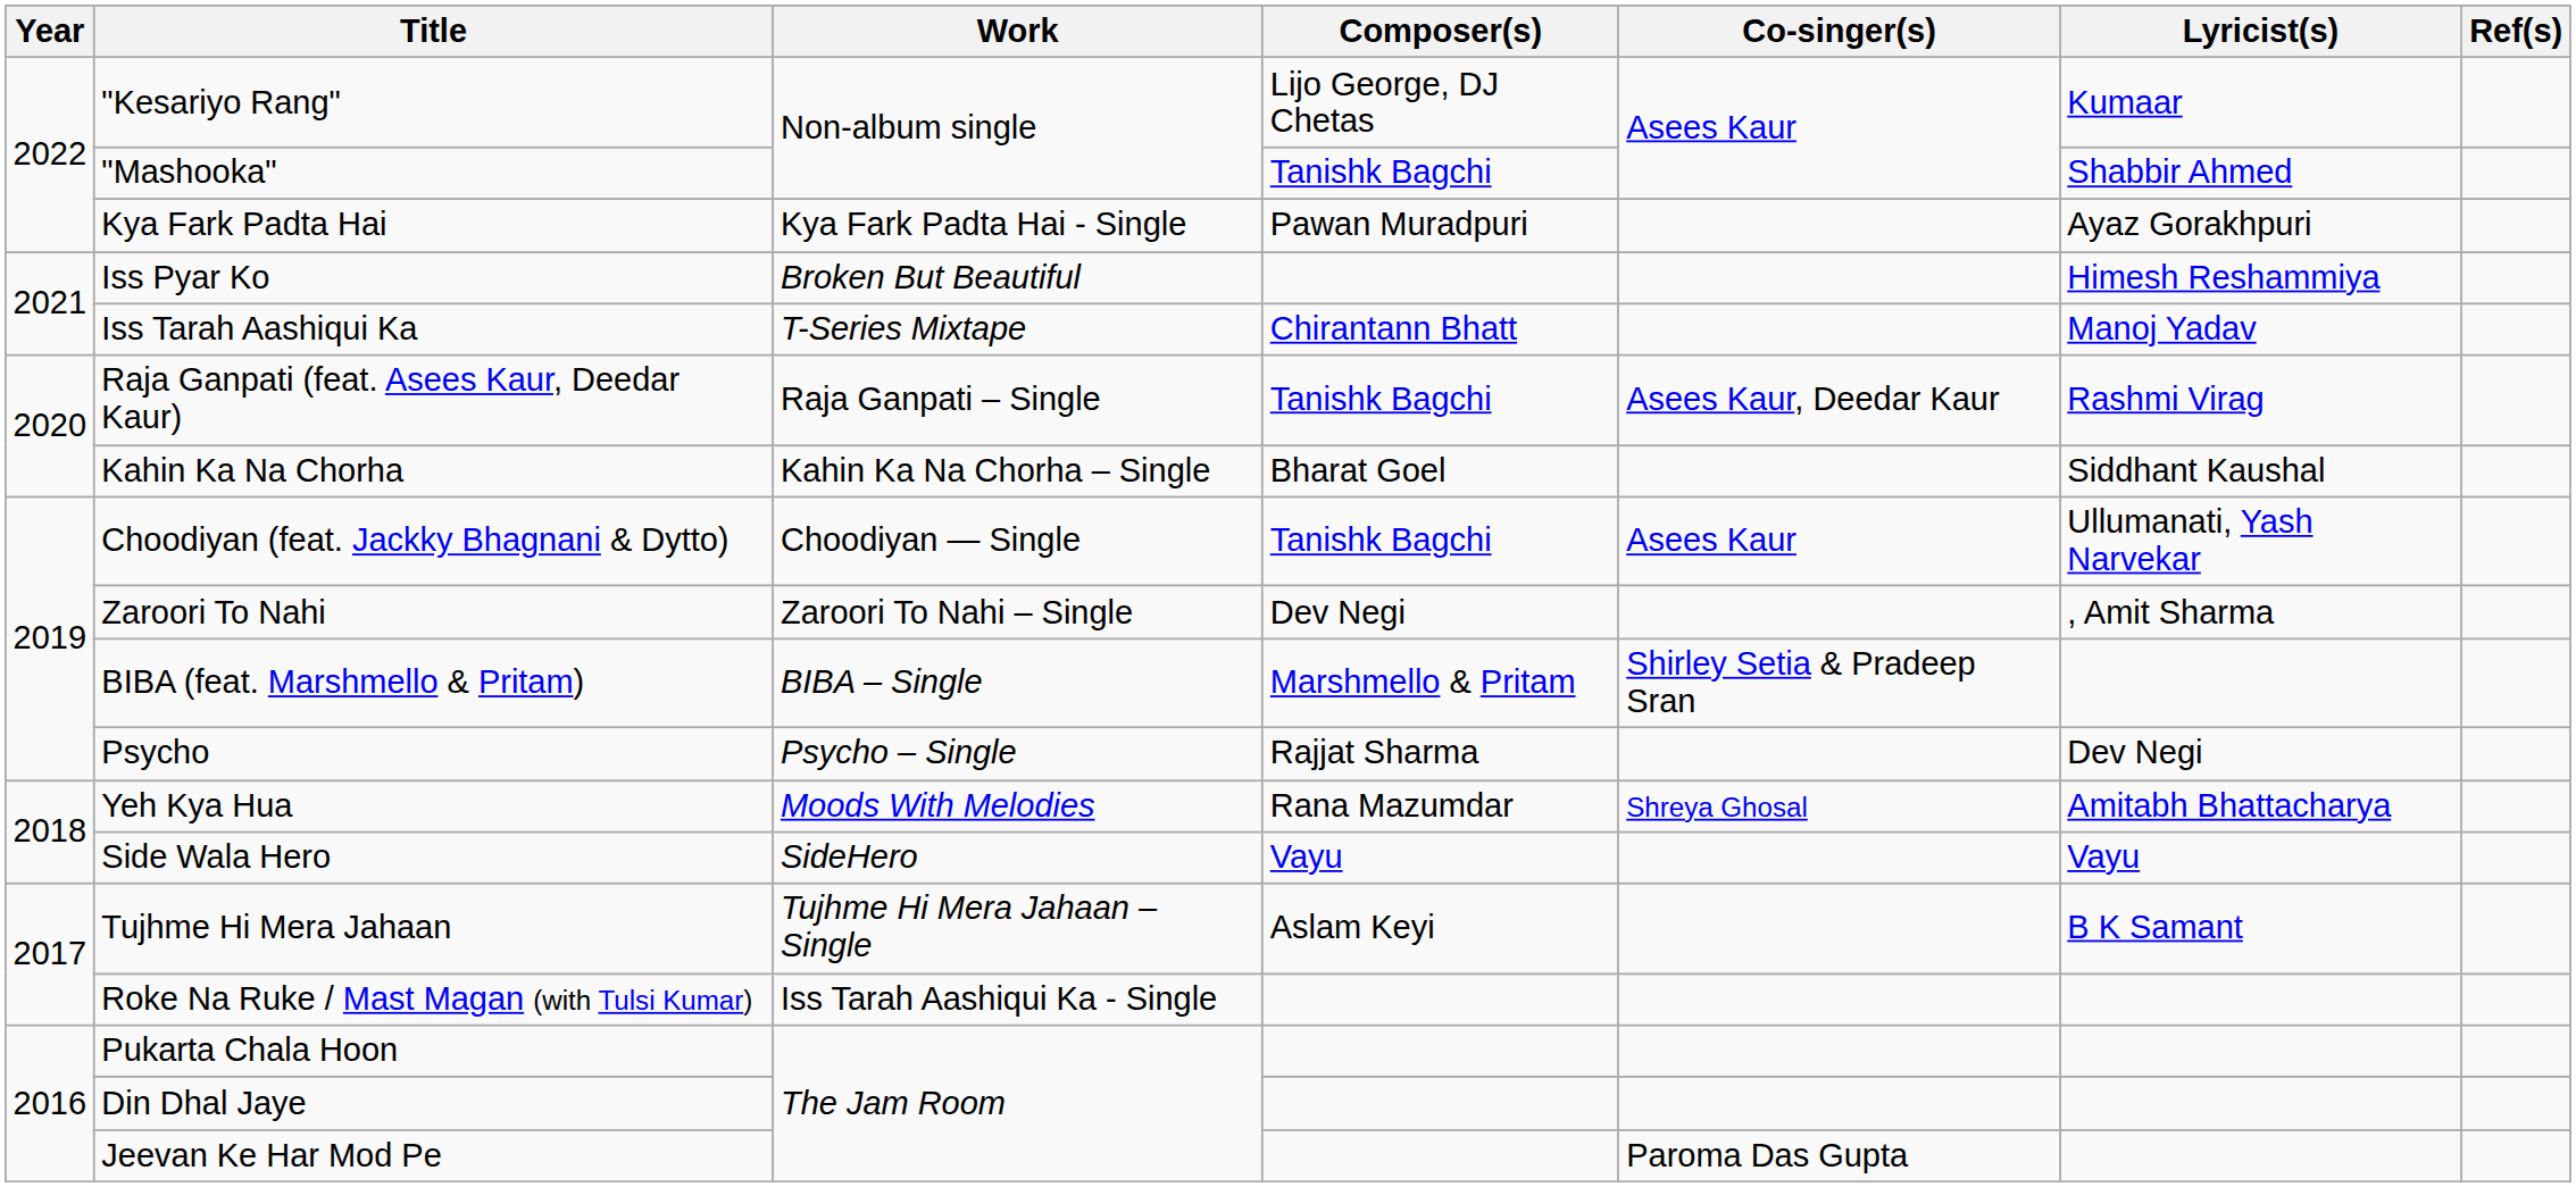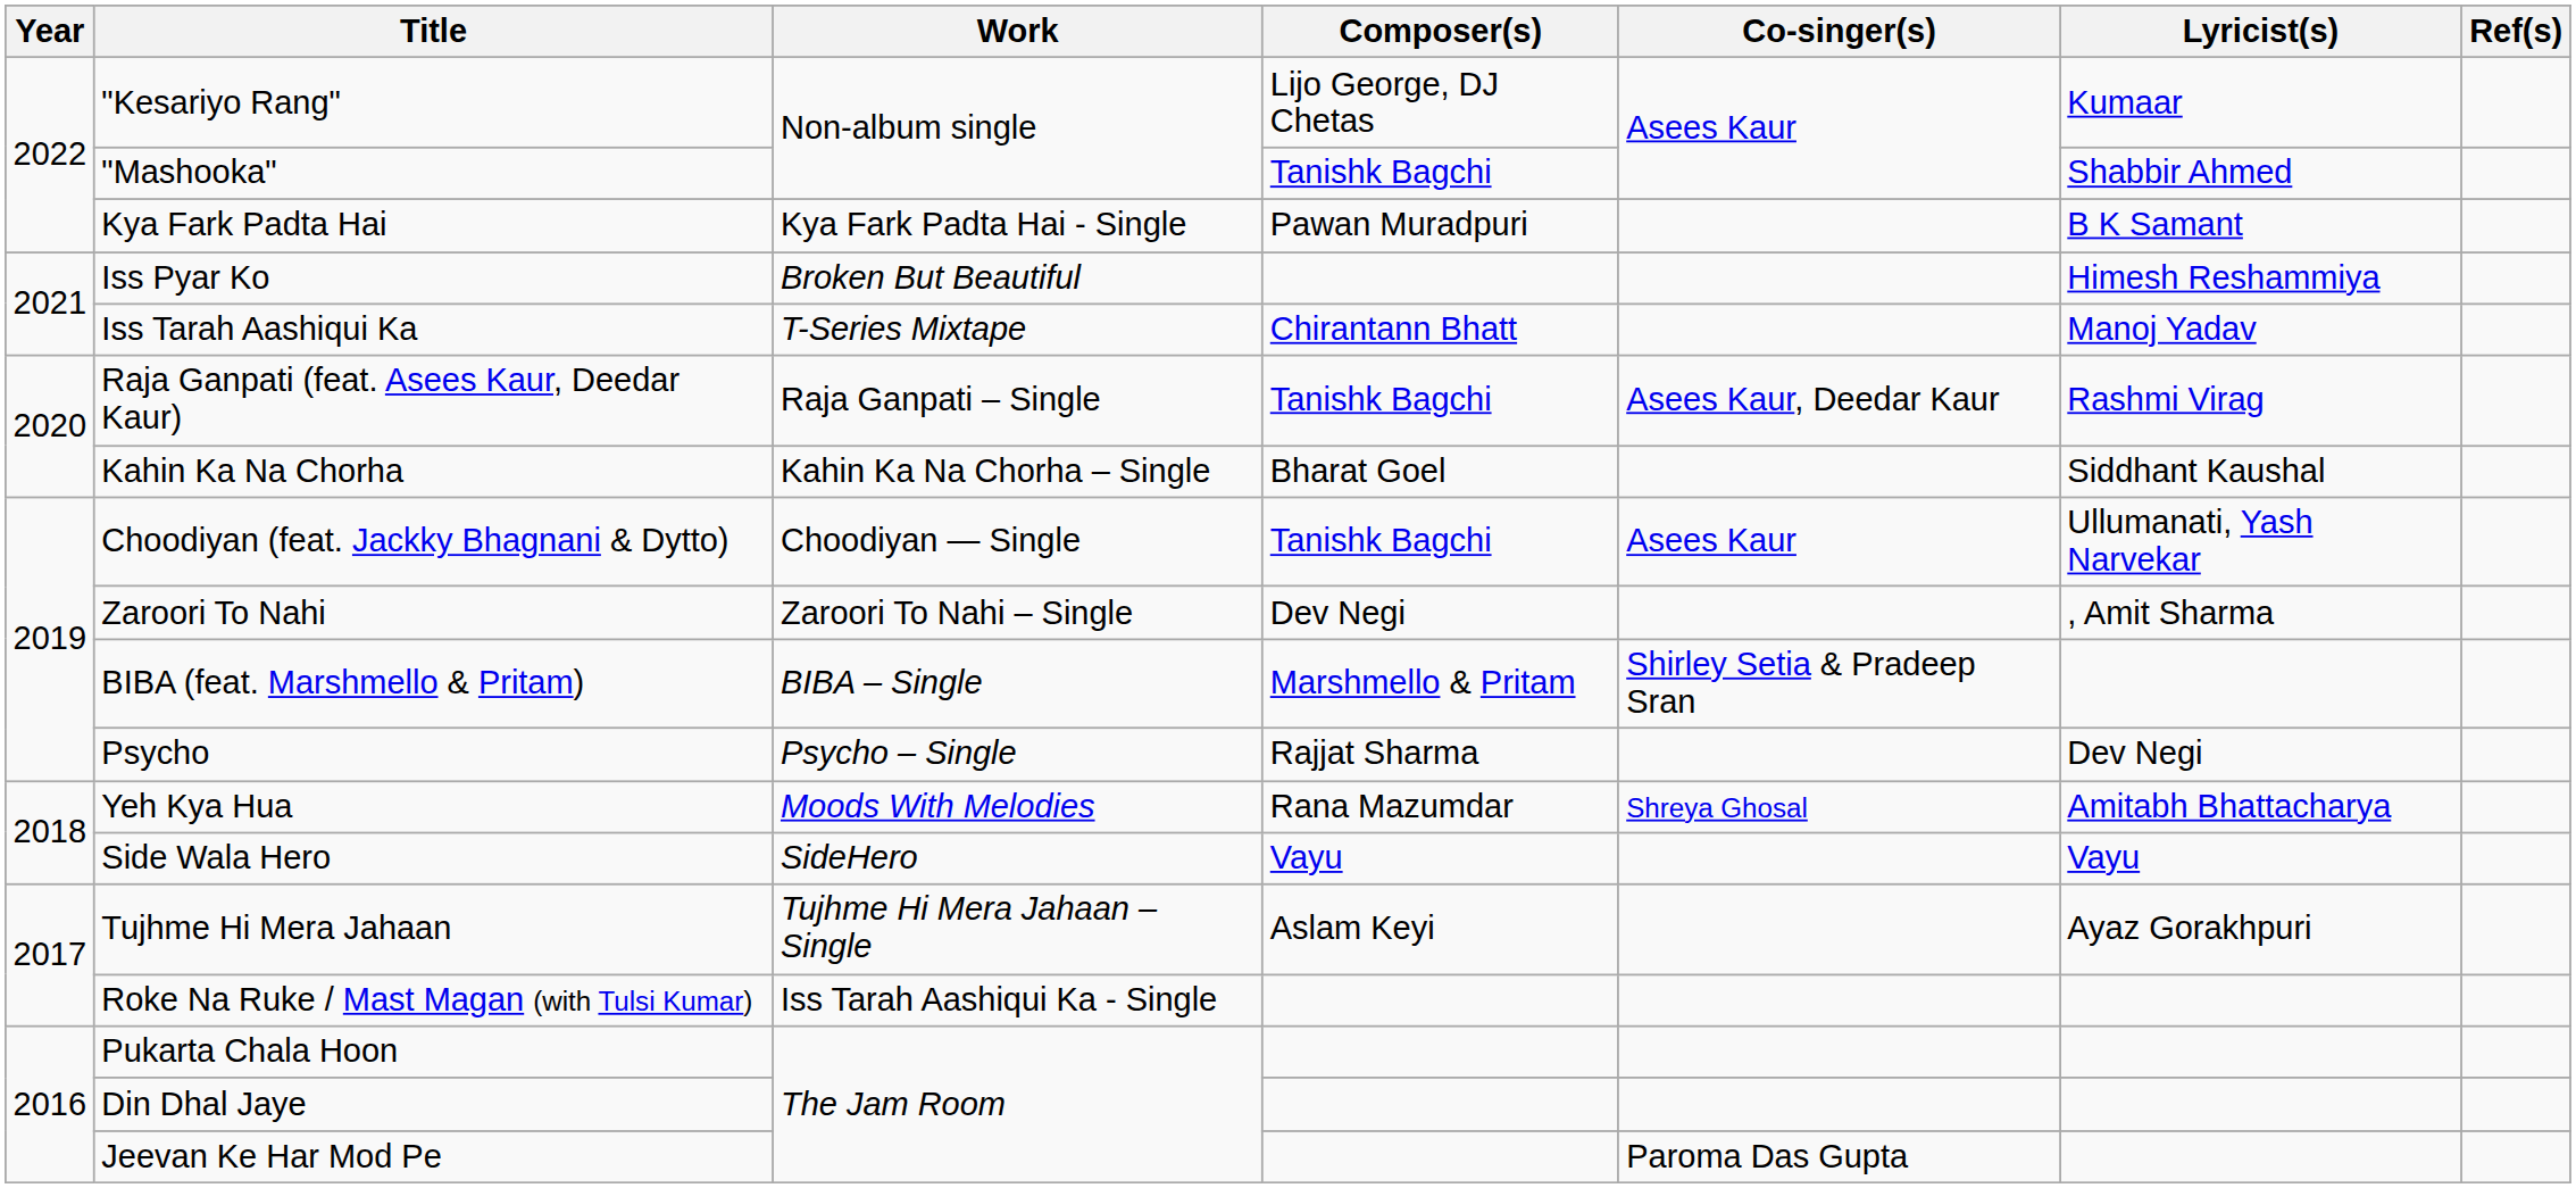 <table class="wikitable sortable">
 <tr>
 <th>Year</th>
 <th>Title</th>
 <th>Work</th>
 <th>Composer(s)</th>
 <th>Co-singer(s)</th>
 <th>Lyricist(s)</th>
 <th>Ref(s)</th>
 </tr>
 <tr>
 <td rowspan="3">2022</td>
 <td>"Kesariyo Rang"</td>
 <td rowspan="2">Non-album single</td>
 <td>Lijo George, DJ Chetas</td>
 <td rowspan="2"><a href='#'>Asees Kaur</a></td>
 <td><a href='#'>Kumaar</a></td>
 <td></td>
 </tr>
 <tr>
 <td>"Mashooka"</td>
 <td><a href='#'>Tanishk Bagchi</a></td>
 <td><a href='#'>Shabbir Ahmed</a></td>
 <td></td>
 </tr>
 <tr>
 <td>Kya Fark Padta Hai</td>
 <td>Kya Fark Padta Hai - Single</td>
 <td>Pawan Muradpuri</td>
 <td></td>
-<td>Ayaz Gorakhpuri</td>
+<td><a href='#'>B K Samant</a></td>
 <td></td>
 </tr>
 <tr>
 <td rowspan="2">2021</td>
 <td>Iss Pyar Ko</td>
 <td><em>Broken But Beautiful</em></td>
 <td></td>
 <td></td>
 <td><a href='#'>Himesh Reshammiya</a></td>
 <td></td>
 </tr>
 <tr>
 <td>Iss Tarah Aashiqui Ka</td>
 <td><em>T-Series Mixtape</em></td>
 <td><a href='#'>Chirantann Bhatt</a></td>
 <td></td>
 <td><a href='#'>Manoj Yadav</a></td>
 <td></td>
 </tr>
 <tr>
 <td rowspan="2">2020</td>
 <td>Raja Ganpati (feat. <a href='#'>Asees Kaur</a>, Deedar Kaur)</td>
 <td>Raja Ganpati – Single</td>
 <td><a href='#'>Tanishk Bagchi</a></td>
 <td><a href='#'>Asees Kaur</a>, Deedar Kaur</td>
 <td><a href='#'>Rashmi Virag</a></td>
 <td></td>
 </tr>
 <tr>
 <td>Kahin Ka Na Chorha</td>
 <td>Kahin Ka Na Chorha – Single</td>
 <td>Bharat Goel</td>
 <td></td>
 <td>Siddhant Kaushal</td>
 <td></td>
 </tr>
 <tr>
 <td rowspan="4">2019</td>
 <td>Choodiyan (feat. <a href='#'>Jackky Bhagnani</a> & Dytto)</td>
 <td>Choodiyan — Single</td>
 <td><a href='#'>Tanishk Bagchi</a></td>
 <td><a href='#'>Asees Kaur</a></td>
 <td>Ullumanati, <a href='#'>Yash Narvekar</a></td>
 <td></td>
 </tr>
 <tr>
 <td>Zaroori To Nahi</td>
 <td>Zaroori To Nahi – Single</td>
 <td>Dev Negi</td>
 <td></td>
 <td>, Amit Sharma</td>
 <td></td>
 </tr>
 <tr>
 <td>BIBA (feat. <a href='#'>Marshmello</a> & <a href='#'>Pritam</a>)</td>
 <td><em>BIBA – Single</em></td>
 <td><a href='#'>Marshmello</a> & <a href='#'>Pritam</a></td>
 <td><a href='#'>Shirley Setia</a> & Pradeep Sran</td>
 <td></td>
 <td></td>
 </tr>
 <tr>
 <td>Psycho</td>
 <td><em>Psycho – Single</em></td>
 <td>Rajjat Sharma</td>
 <td></td>
 <td>Dev Negi</td>
 <td></td>
 </tr>
 <tr>
 <td rowspan="2">2018</td>
 <td>Yeh Kya Hua</td>
 <td><a href='#'><em>Moods With Melodies</em></a></td>
 <td>Rana Mazumdar</td>
 <td><small><a href='#'>Shreya Ghosal</a></small></td>
 <td><a href='#'>Amitabh Bhattacharya</a></td>
 <td></td>
 </tr>
 <tr>
 <td>Side Wala Hero</td>
 <td><em>SideHero</em></td>
 <td><a href='#'>Vayu</a></td>
 <td></td>
 <td><a href='#'>Vayu</a></td>
 <td></td>
 </tr>
 <tr>
 <td rowspan="2">2017</td>
 <td>Tujhme Hi Mera Jahaan</td>
 <td><em>Tujhme Hi Mera Jahaan – Single</em></td>
 <td>Aslam Keyi</td>
 <td></td>
-<td><a href='#'>B K Samant</a></td>
+<td>Ayaz Gorakhpuri</td>
 <td></td>
 </tr>
 <tr>
 <td>Roke Na Ruke / <a href='#'>Mast Magan</a> <small>(with <a href='#'>Tulsi Kumar</a>)</small></td>
 <td>Iss Tarah Aashiqui Ka - Single</td>
 <td></td>
 <td></td>
 <td></td>
 <td></td>
 </tr>
 <tr>
 <td rowspan="3">2016</td>
 <td>Pukarta Chala Hoon</td>
 <td rowspan="3"><em>The Jam Room</em></td>
 <td></td>
 <td></td>
 <td></td>
 <td></td>
 </tr>
 <tr>
 <td>Din Dhal Jaye</td>
 <td></td>
 <td></td>
 <td></td>
 <td></td>
 </tr>
 <tr>
 <td>Jeevan Ke Har Mod Pe</td>
 <td></td>
 <td>Paroma Das Gupta</td>
 <td></td>
 <td></td>
 </tr>
 </table>
